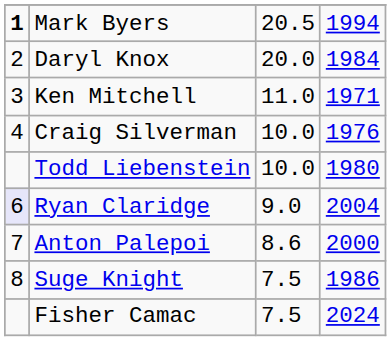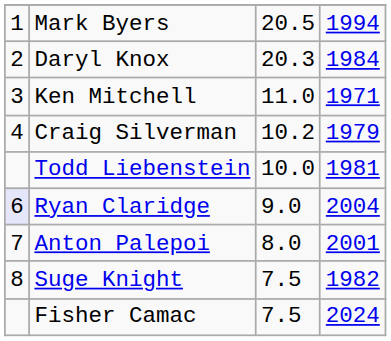 <table class="wikitable">
 <tr>
 </tr>
 <tr>
-<td><strong>1</strong></td>
+<td>1</td>
 <td>Mark Byers</td>
 <td>20.5</td>
 <td><a href='#'>1994</a></td>
 </tr>
 <tr>
 <td>2</td>
 <td>Daryl Knox</td>
-<td>20.0</td>
+<td>20.3</td>
 <td><a href='#'>1984</a></td>
 </tr>
 <tr>
 <td>3</td>
 <td>Ken Mitchell</td>
 <td>11.0</td>
 <td><a href='#'>1971</a></td>
 </tr>
 <tr>
 <td>4</td>
 <td>Craig Silverman</td>
-<td>10.0</td>
-<td><a href='#'>1976</a></td>
+<td>10.2</td>
+<td><a href='#'>1979</a></td>
 </tr>
 <tr>
 <td></td>
 <td><a href='#'>Todd Liebenstein</a></td>
 <td>10.0</td>
-<td><a href='#'>1980</a></td>
+<td><a href='#'>1981</a></td>
 </tr>
 <tr>
 <td style="background: lavender;">6</td>
 <td><a href='#'>Ryan Claridge</a></td>
 <td>9.0</td>
 <td><a href='#'>2004</a></td>
 </tr>
 <tr>
 <td>7</td>
 <td><a href='#'>Anton Palepoi</a></td>
-<td>8.6</td>
-<td><a href='#'>2000</a></td>
+<td>8.0</td>
+<td><a href='#'>2001</a></td>
 </tr>
 <tr>
 <td>8</td>
 <td><a href='#'>Suge Knight</a></td>
 <td>7.5</td>
-<td><a href='#'>1986</a></td>
+<td><a href='#'>1982</a></td>
 </tr>
 <tr>
 <td></td>
 <td>Fisher Camac</td>
 <td>7.5</td>
 <td><a href='#'>2024</a></td>
 </tr>
 </table>
